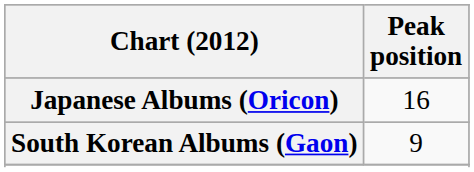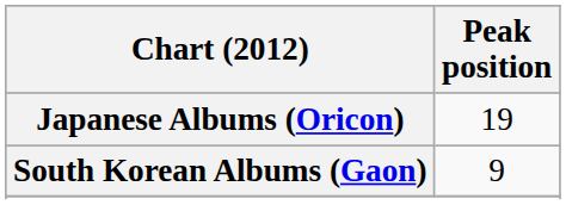 <table class="wikitable plainrowheaders sortable" style="text-align:center">
 <tr>
 <th scope="col">Chart (2012)</th>
 <th scope="col">Peak<br>position</th>
 </tr>
 <tr>
 <th scope="row">Japanese Albums (<a href='#'>Oricon</a>)</th>
-<td>16</td>
+<td>19</td>
 </tr>
 <tr>
 <th scope="row">South Korean Albums (<a href='#'>Gaon</a>)</th>
 <td>9</td>
 </tr>
 <tr>
 </tr>
 <tr>
 </tr>
 </table>
